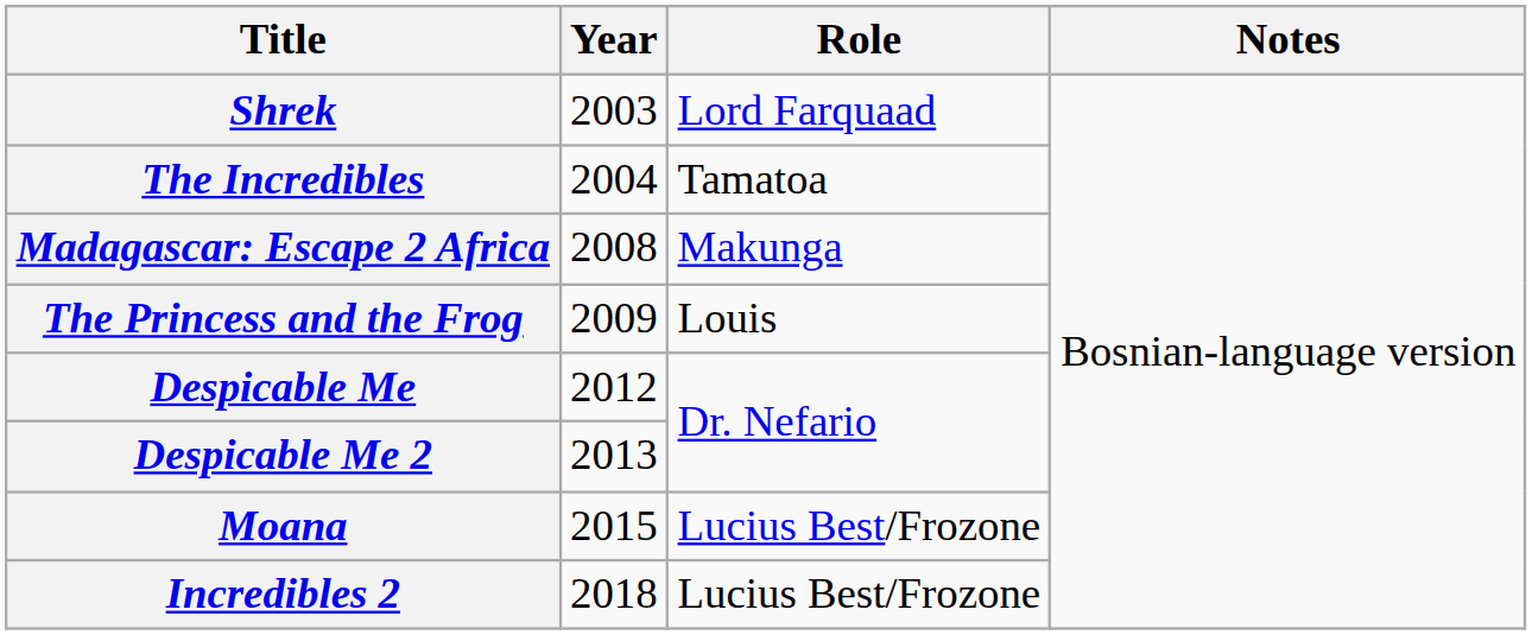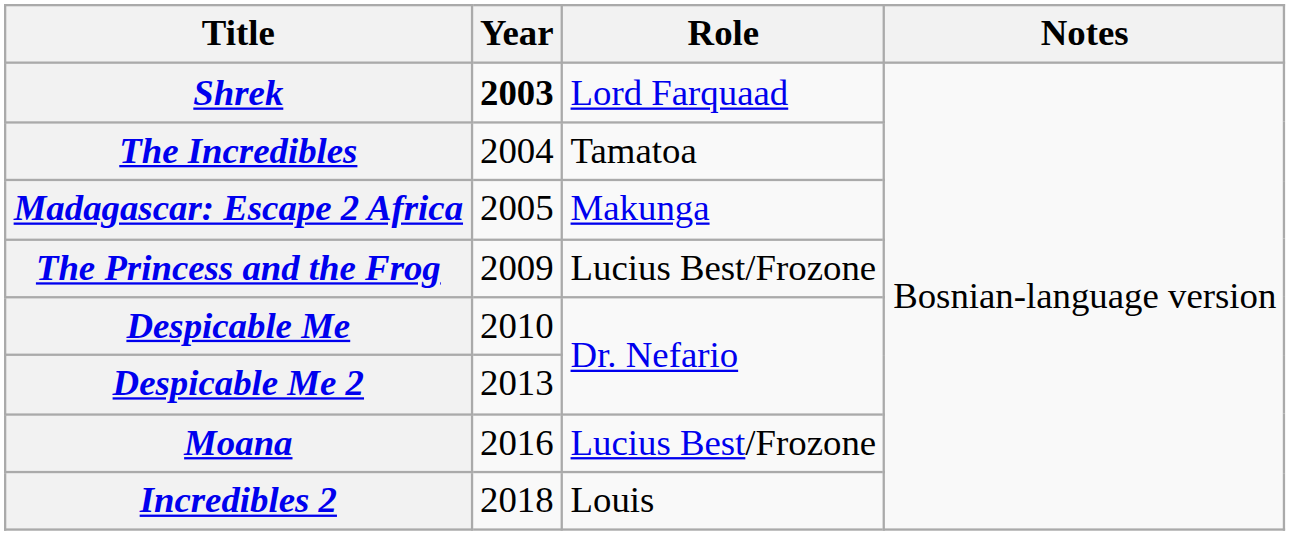 <table class="wikitable">
 <tr>
 <th>Title</th>
 <th>Year</th>
 <th>Role</th>
 <th>Notes</th>
 </tr>
 <tr>
 <th><em><a href='#'>Shrek</a></em></th>
-<td>2003</td>
+<td><strong>2003</strong></td>
 <td><a href='#'>Lord Farquaad</a></td>
 <td rowspan="8">Bosnian-language version</td>
 </tr>
 <tr>
 <th><em><a href='#'>The Incredibles</a></em></th>
 <td>2004</td>
 <td>Tamatoa</td>
 </tr>
 <tr>
 <th><em><a href='#'>Madagascar: Escape 2 Africa</a></em></th>
-<td>2008</td>
+<td>2005</td>
 <td><a href='#'>Makunga</a></td>
 </tr>
 <tr>
 <th><em><a href='#'>The Princess and the Frog</a></em></th>
 <td>2009</td>
-<td>Louis</td>
+<td>Lucius Best/Frozone</td>
 </tr>
 <tr>
 <th><em><a href='#'>Despicable Me</a></em></th>
-<td>2012</td>
+<td>2010</td>
 <td rowspan="2"><a href='#'>Dr. Nefario</a></td>
 </tr>
 <tr>
 <th><em><a href='#'>Despicable Me 2</a></em></th>
 <td>2013</td>
 </tr>
 <tr>
 <th><em><a href='#'>Moana</a></em></th>
-<td>2015</td>
+<td>2016</td>
 <td><a href='#'>Lucius Best</a>/Frozone</td>
 </tr>
 <tr>
 <th><em><a href='#'>Incredibles 2</a></em></th>
 <td>2018</td>
-<td>Lucius Best/Frozone</td>
+<td>Louis</td>
 </tr>
 </table>
